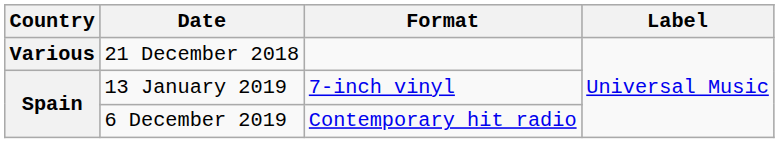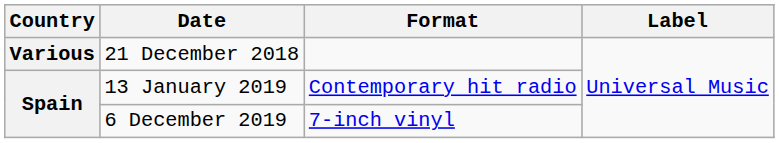 <table class="wikitable plainrowheaders">
 <tr>
 <th>Country</th>
 <th>Date</th>
 <th>Format</th>
 <th>Label</th>
 </tr>
 <tr>
 <th scope="row">Various</th>
 <td>21 December 2018</td>
 <td></td>
 <td rowspan="3"><a href='#'>Universal Music</a></td>
 </tr>
 <tr>
 <th rowspan="2">Spain</th>
 <td>13 January 2019</td>
-<td><a href='#'>7-inch vinyl</a></td>
+<td><a href='#'>Contemporary hit radio</a></td>
 </tr>
 <tr>
 <td>6 December 2019</td>
-<td><a href='#'>Contemporary hit radio</a></td>
+<td><a href='#'>7-inch vinyl</a></td>
 </tr>
 </table>
